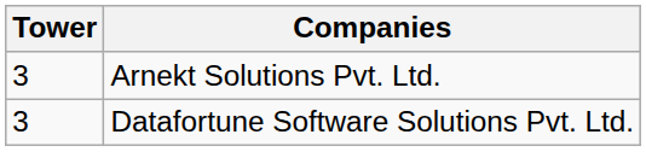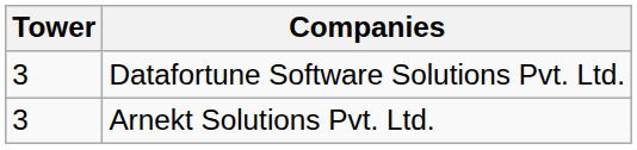 <table class="wikitable">
 <tr>
 <th>Tower</th>
 <th>Companies</th>
 </tr>
 <tr>
 <td>3</td>
-<td>Arnekt Solutions Pvt. Ltd.</td>
+<td>Datafortune Software Solutions Pvt. Ltd.</td>
 </tr>
 <tr>
 <td>3</td>
-<td>Datafortune Software Solutions Pvt. Ltd.</td>
+<td>Arnekt Solutions Pvt. Ltd.</td>
 </tr>
 </table>
